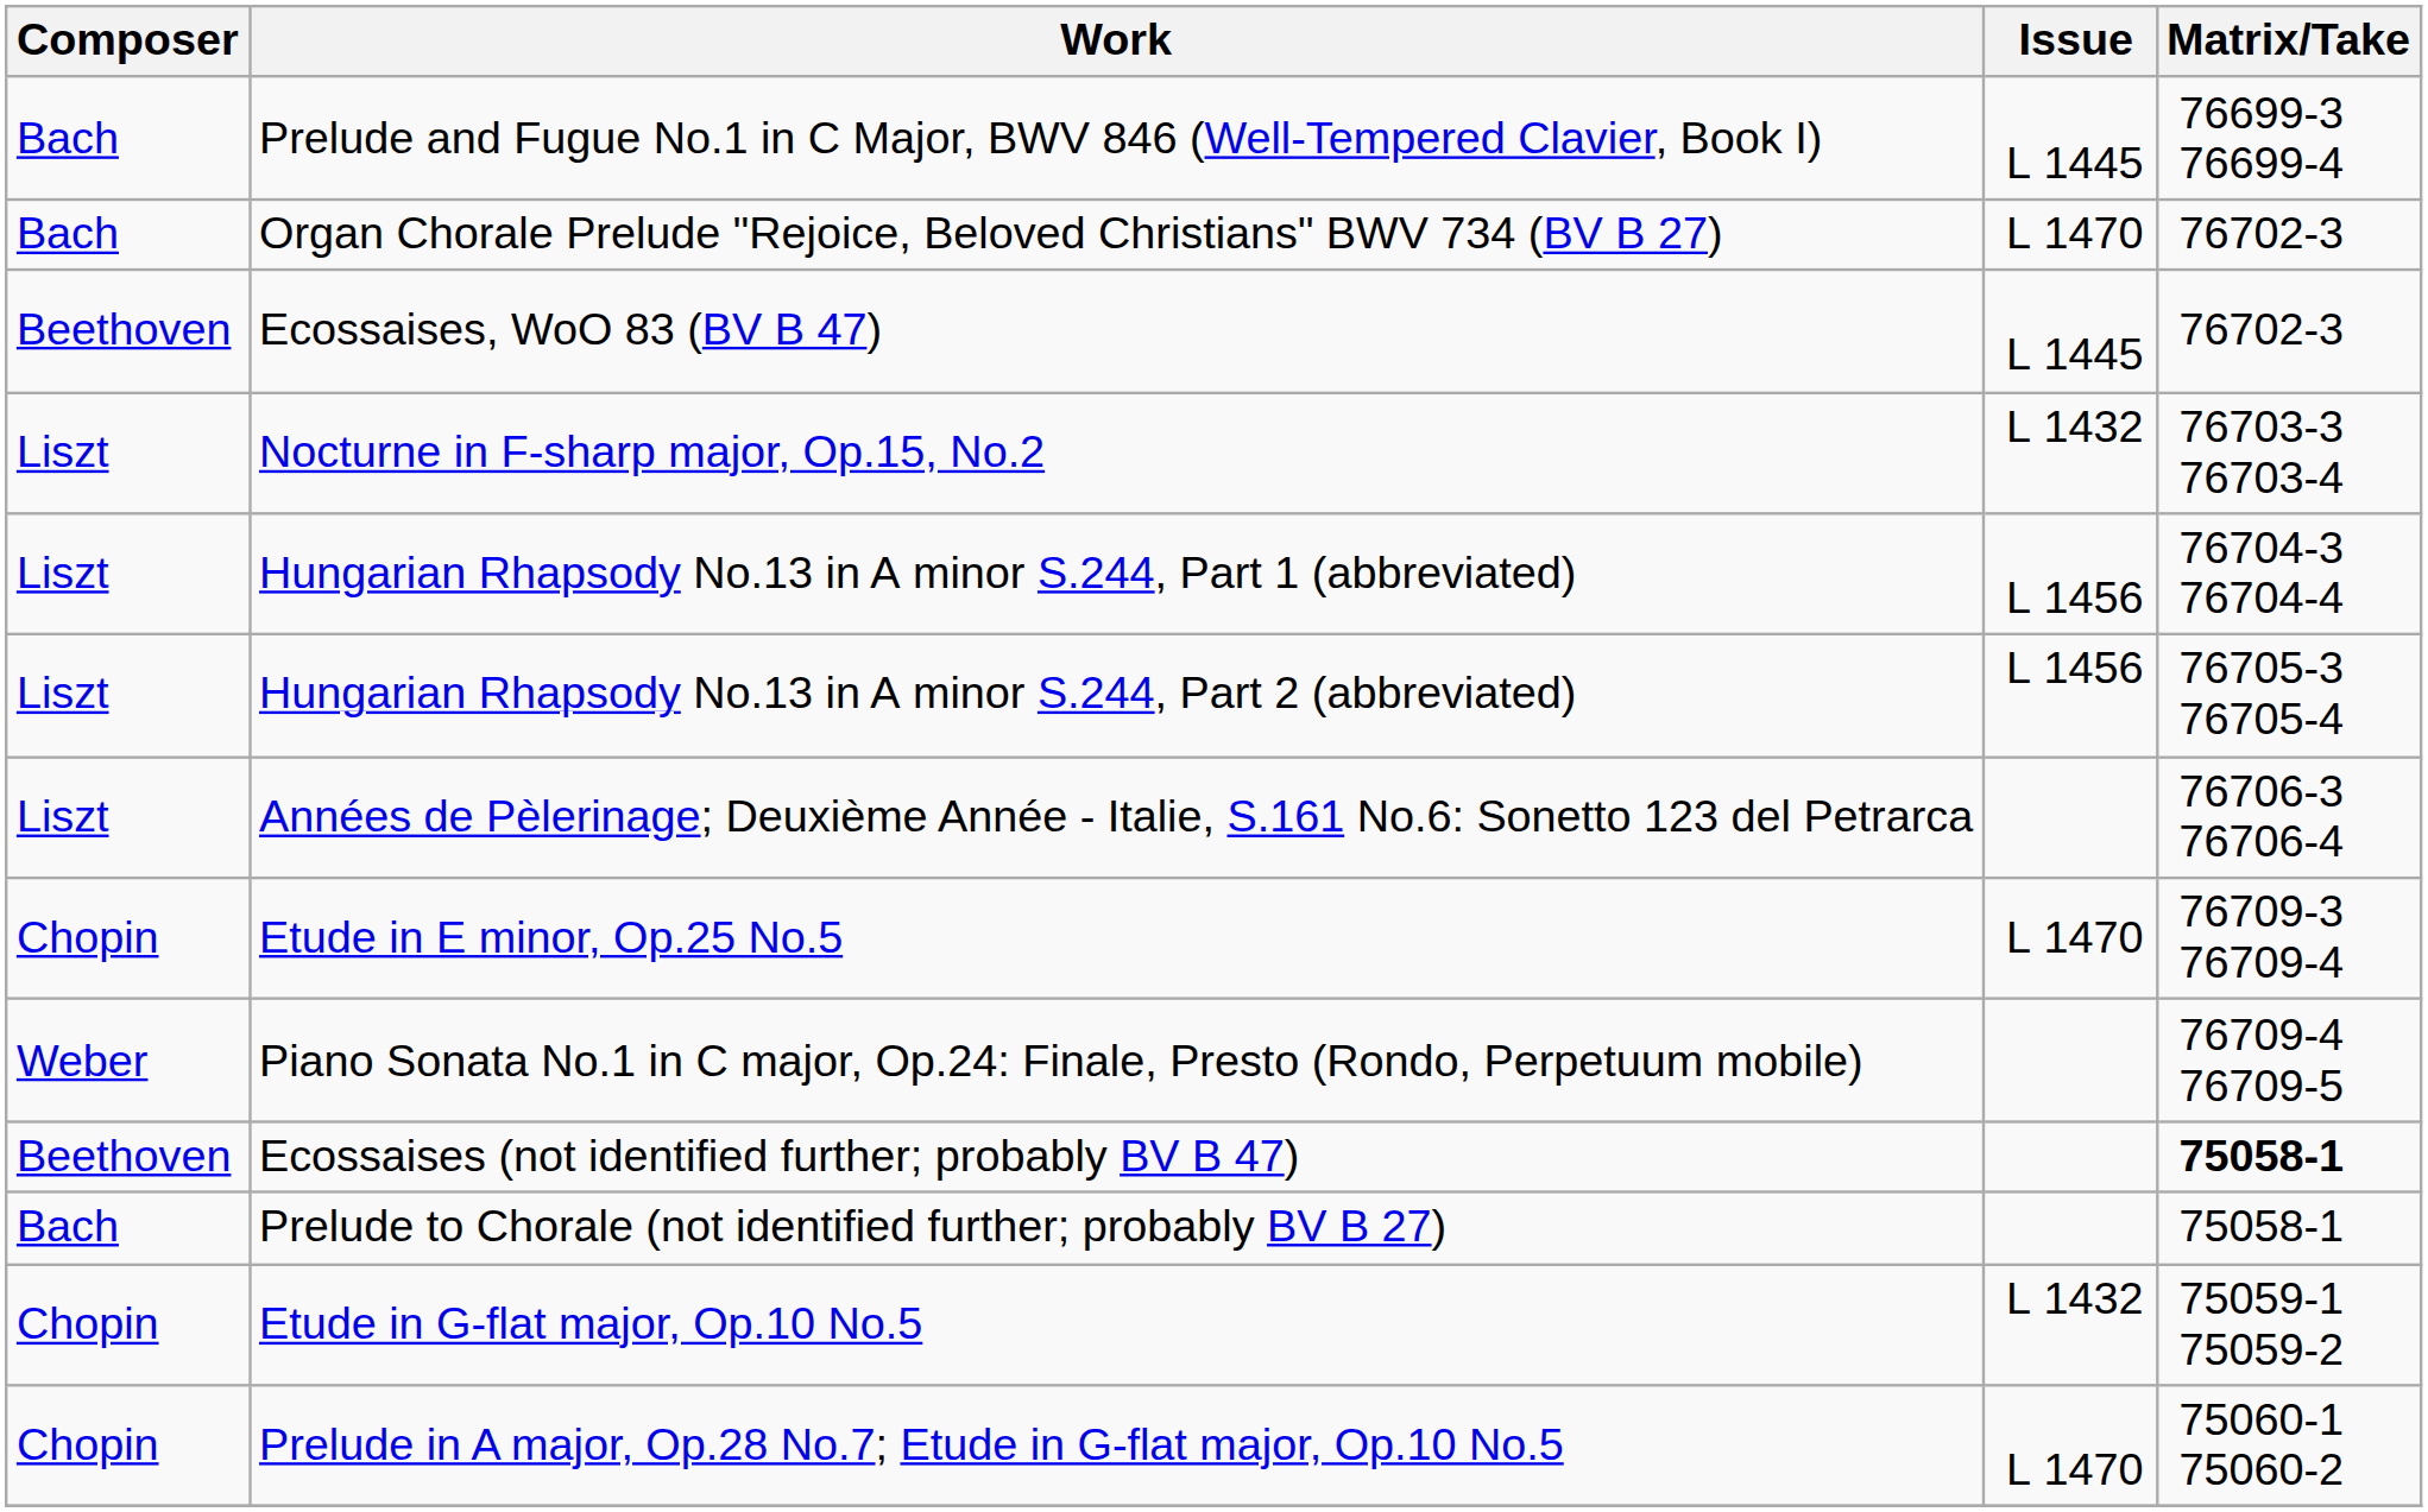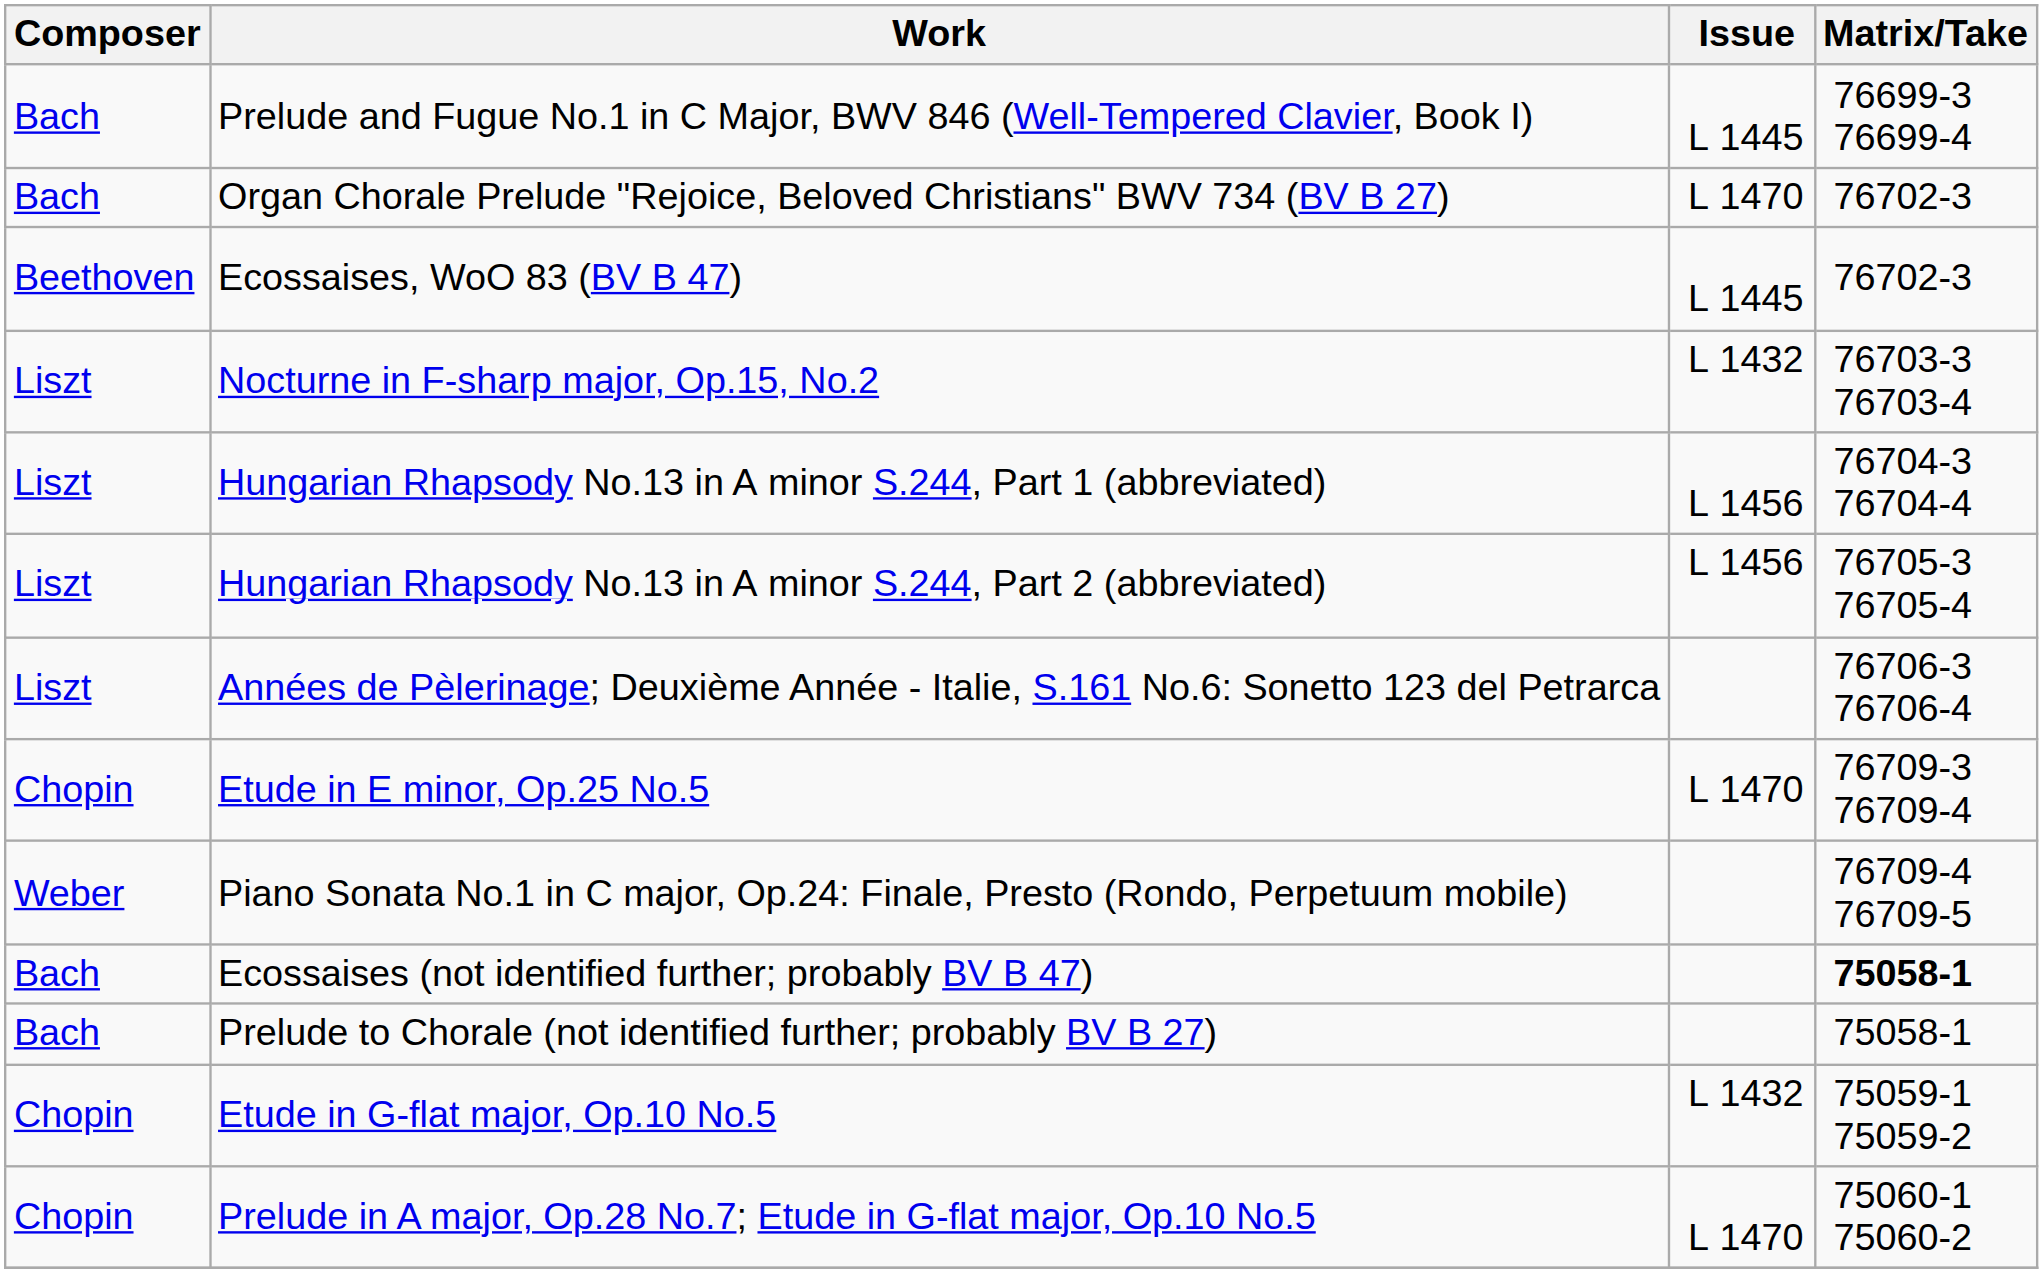 <table class="wikitable" border="1">
 <tr>
 <th>Composer</th>
 <th>Work</th>
 <th>  Issue </th>
 <th>Matrix/Take</th>
 </tr>
 <tr>
 <td><a href='#'>Bach</a></td>
 <td>Prelude and Fugue No.1 in C Major, BWV 846 (<a href='#'>Well-Tempered Clavier</a>, Book I)</td>
 <td> <br> L 1445</td>
 <td> 76699-3<br> 76699-4</td>
 </tr>
 <tr>
 <td><a href='#'>Bach</a></td>
 <td>Organ Chorale Prelude "Rejoice, Beloved Christians" BWV 734 (<a href='#'>BV B 27</a>)</td>
 <td> L 1470</td>
 <td> 76702-3</td>
 </tr>
 <tr>
 <td><a href='#'>Beethoven</a></td>
 <td>Ecossaises, WoO 83 (<a href='#'>BV B 47</a>)</td>
 <td> <br> L 1445</td>
 <td> 76702-3</td>
 </tr>
 <tr>
 <td><a href='#'>Liszt</a></td>
 <td><a href='#'>Nocturne in F-sharp major, Op.15, No.2</a></td>
 <td> L 1432<br> </td>
 <td> 76703-3<br> 76703-4</td>
 </tr>
 <tr>
 <td><a href='#'>Liszt</a></td>
 <td><a href='#'>Hungarian Rhapsody</a> No.13 in A minor <a href='#'>S.244</a>, Part 1 (abbreviated)</td>
 <td> <br> L 1456</td>
 <td> 76704-3<br> 76704-4</td>
 </tr>
 <tr>
 <td><a href='#'>Liszt</a></td>
 <td><a href='#'>Hungarian Rhapsody</a> No.13 in A minor <a href='#'>S.244</a>, Part 2 (abbreviated)</td>
 <td> L 1456<br> </td>
 <td> 76705-3<br> 76705-4</td>
 </tr>
 <tr>
 <td><a href='#'>Liszt</a></td>
 <td><a href='#'>Années de Pèlerinage</a>; Deuxième Année - Italie, <a href='#'>S.161</a> No.6: Sonetto 123 del Petrarca</td>
 <td></td>
 <td> 76706-3<br> 76706-4</td>
 </tr>
 <tr>
 <td><a href='#'>Chopin</a></td>
 <td><a href='#'>Etude in E minor, Op.25 No.5</a></td>
 <td> L 1470</td>
 <td> 76709-3<br> 76709-4</td>
 </tr>
 <tr>
 <td><a href='#'>Weber</a></td>
 <td>Piano Sonata No.1 in C major, Op.24: Finale, Presto (Rondo, Perpetuum mobile)</td>
 <td></td>
 <td> 76709-4<br> 76709-5</td>
 </tr>
 <tr>
-<td><a href='#'>Beethoven</a></td>
+<td><a href='#'>Bach</a></td>
 <td>Ecossaises (not identified further; probably <a href='#'>BV B 47</a>)</td>
 <td></td>
 <td><strong> 75058-1</strong></td>
 </tr>
 <tr>
 <td><a href='#'>Bach</a></td>
 <td>Prelude to Chorale (not identified further; probably <a href='#'>BV B 27</a>)</td>
 <td></td>
 <td> 75058-1</td>
 </tr>
 <tr>
 <td><a href='#'>Chopin</a></td>
 <td><a href='#'>Etude in G-flat major, Op.10 No.5</a></td>
 <td> L 1432<br> </td>
 <td> 75059-1<br> 75059-2</td>
 </tr>
 <tr>
 <td><a href='#'>Chopin</a></td>
 <td><a href='#'>Prelude in A major, Op.28 No.7</a>; <a href='#'>Etude in G-flat major, Op.10 No.5</a></td>
 <td> <br> L 1470</td>
 <td> 75060-1<br> 75060-2</td>
 </tr>
 <tr>
 </tr>
 </table>
